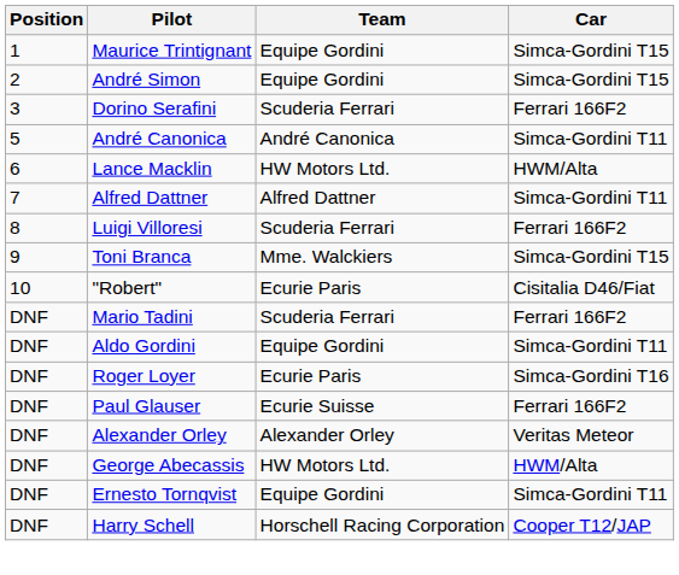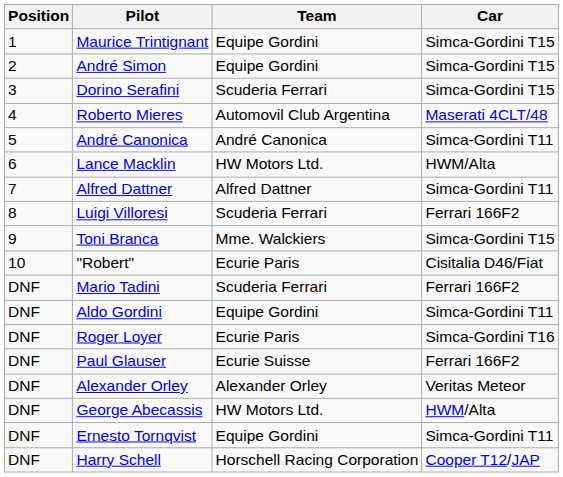 <table class="wikitable">
 <tr>
 <th>Position</th>
 <th>Pilot</th>
 <th>Team</th>
 <th>Car</th>
 </tr>
 <tr>
 <td>1</td>
 <td> <a href='#'>Maurice Trintignant</a></td>
 <td>Equipe Gordini</td>
 <td>Simca-Gordini T15</td>
 </tr>
 <tr>
 <td>2</td>
 <td> <a href='#'>André Simon</a></td>
 <td>Equipe Gordini</td>
 <td>Simca-Gordini T15</td>
 </tr>
 <tr>
 <td>3</td>
 <td> <a href='#'>Dorino Serafini</a></td>
 <td>Scuderia Ferrari</td>
-<td>Ferrari 166F2</td>
+<td>Simca-Gordini T15</td>
+</tr>
+<tr>
+<td>4</td>
+<td> <a href='#'>Roberto Mieres</a></td>
+<td>Automovil Club Argentina</td>
+<td><a href='#'>Maserati 4CLT/48</a></td>
 </tr>
 <tr>
 <td>5</td>
 <td> <a href='#'>André Canonica</a></td>
 <td>André Canonica</td>
 <td>Simca-Gordini T11</td>
 </tr>
 <tr>
 <td>6</td>
 <td> <a href='#'>Lance Macklin</a></td>
 <td>HW Motors Ltd.</td>
 <td>HWM/Alta</td>
 </tr>
 <tr>
 <td>7</td>
 <td> <a href='#'>Alfred Dattner</a></td>
 <td>Alfred Dattner</td>
 <td>Simca-Gordini T11</td>
 </tr>
 <tr>
 <td>8</td>
 <td> <a href='#'>Luigi Villoresi</a></td>
 <td>Scuderia Ferrari</td>
 <td>Ferrari 166F2</td>
 </tr>
 <tr>
 <td>9</td>
 <td> <a href='#'>Toni Branca</a></td>
 <td>Mme. Walckiers</td>
 <td>Simca-Gordini T15</td>
 </tr>
 <tr>
 <td>10</td>
 <td> "Robert"</td>
 <td>Ecurie Paris</td>
 <td>Cisitalia D46/Fiat</td>
 </tr>
 <tr>
 <td>DNF</td>
 <td> <a href='#'>Mario Tadini</a></td>
 <td>Scuderia Ferrari</td>
 <td>Ferrari 166F2</td>
 </tr>
 <tr>
 <td>DNF</td>
 <td> <a href='#'>Aldo Gordini</a></td>
 <td>Equipe Gordini</td>
 <td>Simca-Gordini T11</td>
 </tr>
 <tr>
 <td>DNF</td>
 <td> <a href='#'>Roger Loyer</a></td>
 <td>Ecurie Paris</td>
 <td>Simca-Gordini T16</td>
 </tr>
 <tr>
 <td>DNF</td>
 <td> <a href='#'>Paul Glauser</a></td>
 <td>Ecurie Suisse</td>
 <td>Ferrari 166F2</td>
 </tr>
 <tr>
 <td>DNF</td>
 <td> <a href='#'>Alexander Orley</a></td>
 <td>Alexander Orley</td>
 <td>Veritas Meteor</td>
 </tr>
 <tr>
 <td>DNF</td>
 <td> <a href='#'>George Abecassis</a></td>
 <td>HW Motors Ltd.</td>
 <td><a href='#'>HWM</a>/Alta</td>
 </tr>
 <tr>
 <td>DNF</td>
 <td> <a href='#'>Ernesto Tornqvist</a></td>
 <td>Equipe Gordini</td>
 <td>Simca-Gordini T11</td>
 </tr>
 <tr>
 <td>DNF</td>
 <td> <a href='#'>Harry Schell</a></td>
 <td>Horschell Racing Corporation</td>
 <td><a href='#'>Cooper T12</a>/<a href='#'>JAP</a></td>
 </tr>
 </table>
